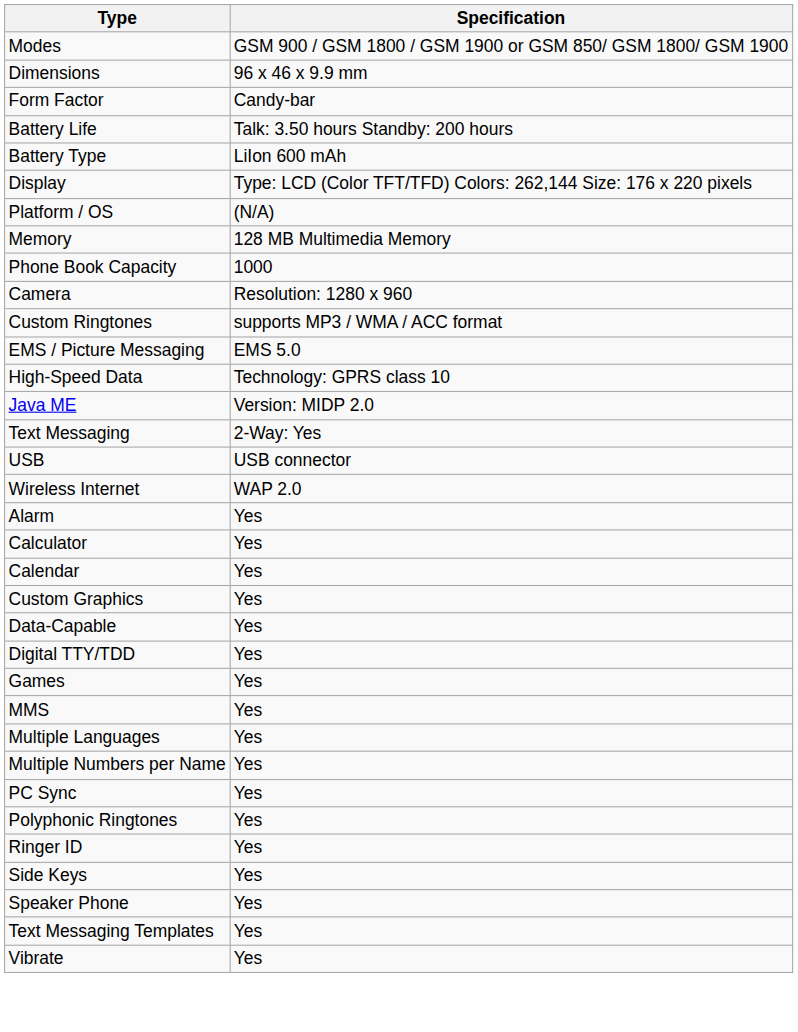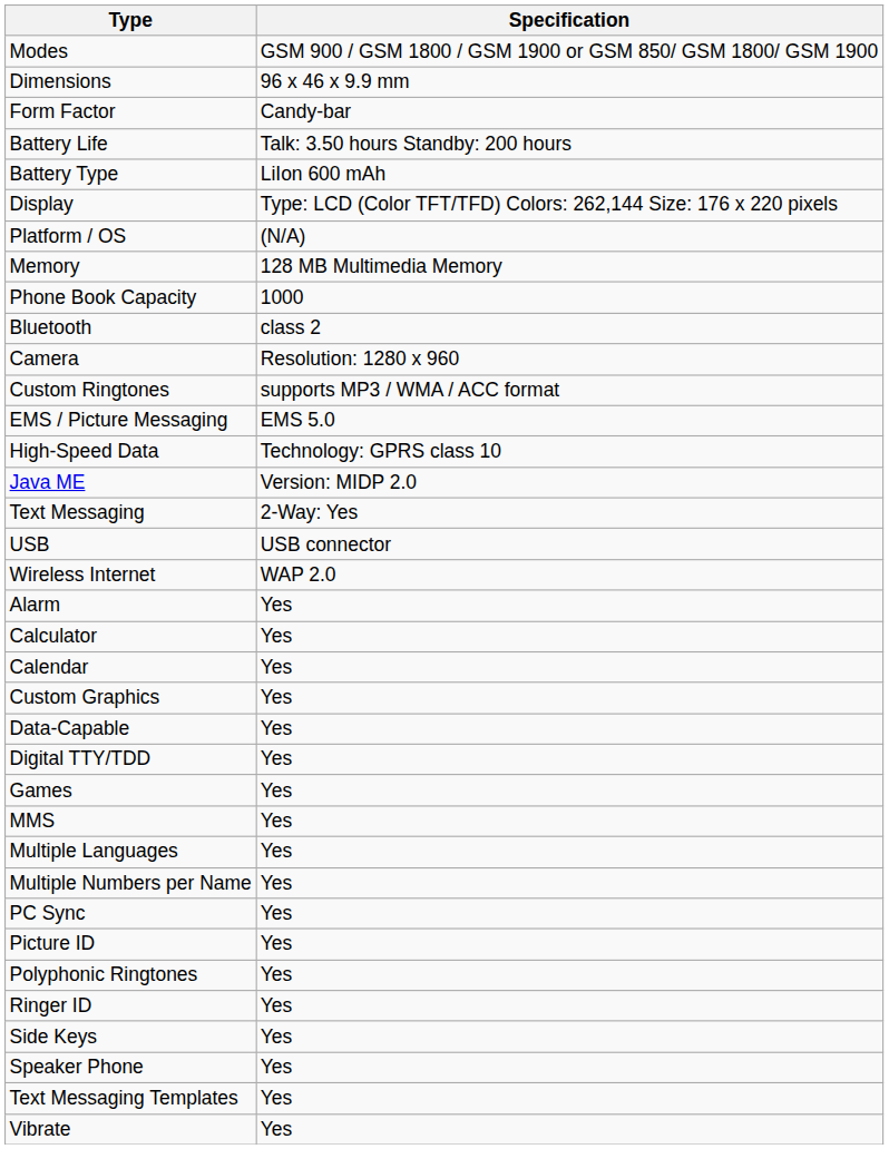 <table class="wikitable">
 <tr>
 <th>Type</th>
 <th>Specification</th>
 </tr>
 <tr>
 <td>Modes</td>
 <td>GSM 900 / GSM 1800 / GSM 1900 or GSM 850/ GSM 1800/ GSM 1900</td>
 </tr>
 <tr>
 <td>Dimensions</td>
 <td>96 x 46 x 9.9 mm</td>
 </tr>
 <tr>
 <td>Form Factor</td>
 <td>Candy-bar</td>
 </tr>
 <tr>
 <td>Battery Life</td>
 <td>Talk: 3.50 hours  Standby: 200 hours</td>
 </tr>
 <tr>
 <td>Battery Type</td>
 <td>LiIon 600 mAh</td>
 </tr>
 <tr>
 <td>Display</td>
 <td>Type: LCD (Color TFT/TFD) Colors: 262,144 Size: 176 x 220 pixels</td>
 </tr>
 <tr>
 <td>Platform / OS</td>
 <td>(N/A)</td>
 </tr>
 <tr>
 <td>Memory</td>
 <td>128 MB Multimedia Memory</td>
 </tr>
 <tr>
 <td>Phone Book Capacity</td>
 <td>1000</td>
+</tr>
+<tr>
+<td>Bluetooth</td>
+<td>class 2</td>
 </tr>
 <tr>
 <td>Camera</td>
 <td>Resolution: 1280 x 960</td>
 </tr>
 <tr>
 <td>Custom Ringtones</td>
 <td>supports MP3 / WMA / ACC format</td>
 </tr>
 <tr>
 <td>EMS / Picture Messaging</td>
 <td>EMS 5.0</td>
 </tr>
 <tr>
 <td>High-Speed Data</td>
 <td>Technology: GPRS class 10</td>
 </tr>
 <tr>
 <td><a href='#'>Java ME</a></td>
 <td>Version: MIDP 2.0</td>
 </tr>
 <tr>
 <td>Text Messaging</td>
 <td>2-Way: Yes</td>
 </tr>
 <tr>
 <td>USB</td>
 <td>USB connector</td>
 </tr>
 <tr>
 <td>Wireless Internet</td>
 <td>WAP 2.0</td>
 </tr>
 <tr>
 <td>Alarm</td>
 <td>Yes</td>
 </tr>
 <tr>
 <td>Calculator</td>
 <td>Yes</td>
 </tr>
 <tr>
 <td>Calendar</td>
 <td>Yes</td>
 </tr>
 <tr>
 <td>Custom Graphics</td>
 <td>Yes</td>
 </tr>
 <tr>
 <td>Data-Capable</td>
 <td>Yes</td>
 </tr>
 <tr>
 <td>Digital TTY/TDD</td>
 <td>Yes</td>
 </tr>
 <tr>
 <td>Games</td>
 <td>Yes</td>
 </tr>
 <tr>
 <td>MMS</td>
 <td>Yes</td>
 </tr>
 <tr>
 <td>Multiple Languages</td>
 <td>Yes</td>
 </tr>
 <tr>
 <td>Multiple Numbers per Name</td>
 <td>Yes</td>
 </tr>
 <tr>
 <td>PC Sync</td>
 <td>Yes</td>
 </tr>
 <tr>
+<td>Picture ID</td>
+<td>Yes</td>
+</tr>
+<tr>
 <td>Polyphonic Ringtones</td>
 <td>Yes</td>
 </tr>
 <tr>
 <td>Ringer ID</td>
 <td>Yes</td>
 </tr>
 <tr>
 <td>Side Keys</td>
 <td>Yes</td>
 </tr>
 <tr>
 <td>Speaker Phone</td>
 <td>Yes</td>
 </tr>
 <tr>
 <td>Text Messaging Templates</td>
 <td>Yes</td>
 </tr>
 <tr>
 <td>Vibrate</td>
 <td>Yes</td>
 </tr>
 </table>
